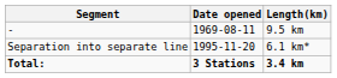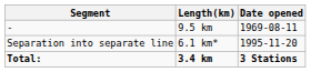 <table class="wikitable" style="border-collapse: collapse; text-align: left;">
 <tr>
 <th>Segment</th>
+<th>Length(km)</th>
 <th>Date opened</th>
-<th>Length(km)</th>
 </tr>
 <tr>
 <td style="text-align: left;">-</td>
+<td>9.5 km</td>
 <td>1969-08-11</td>
-<td>9.5 km</td>
 </tr>
 <tr>
 <td style="text-align: left;">Separation into separate line</td>
+<td> 6.1 km*</td>
 <td>1995-11-20</td>
-<td> 6.1 km*</td>
 </tr>
 <tr>
 <td style="text-align: left;"><strong>Total:</strong></td>
+<td><strong>3.4 km</strong></td>
 <td><strong>3 Stations</strong></td>
-<td><strong>3.4 km</strong></td>
 </tr>
 </table>
